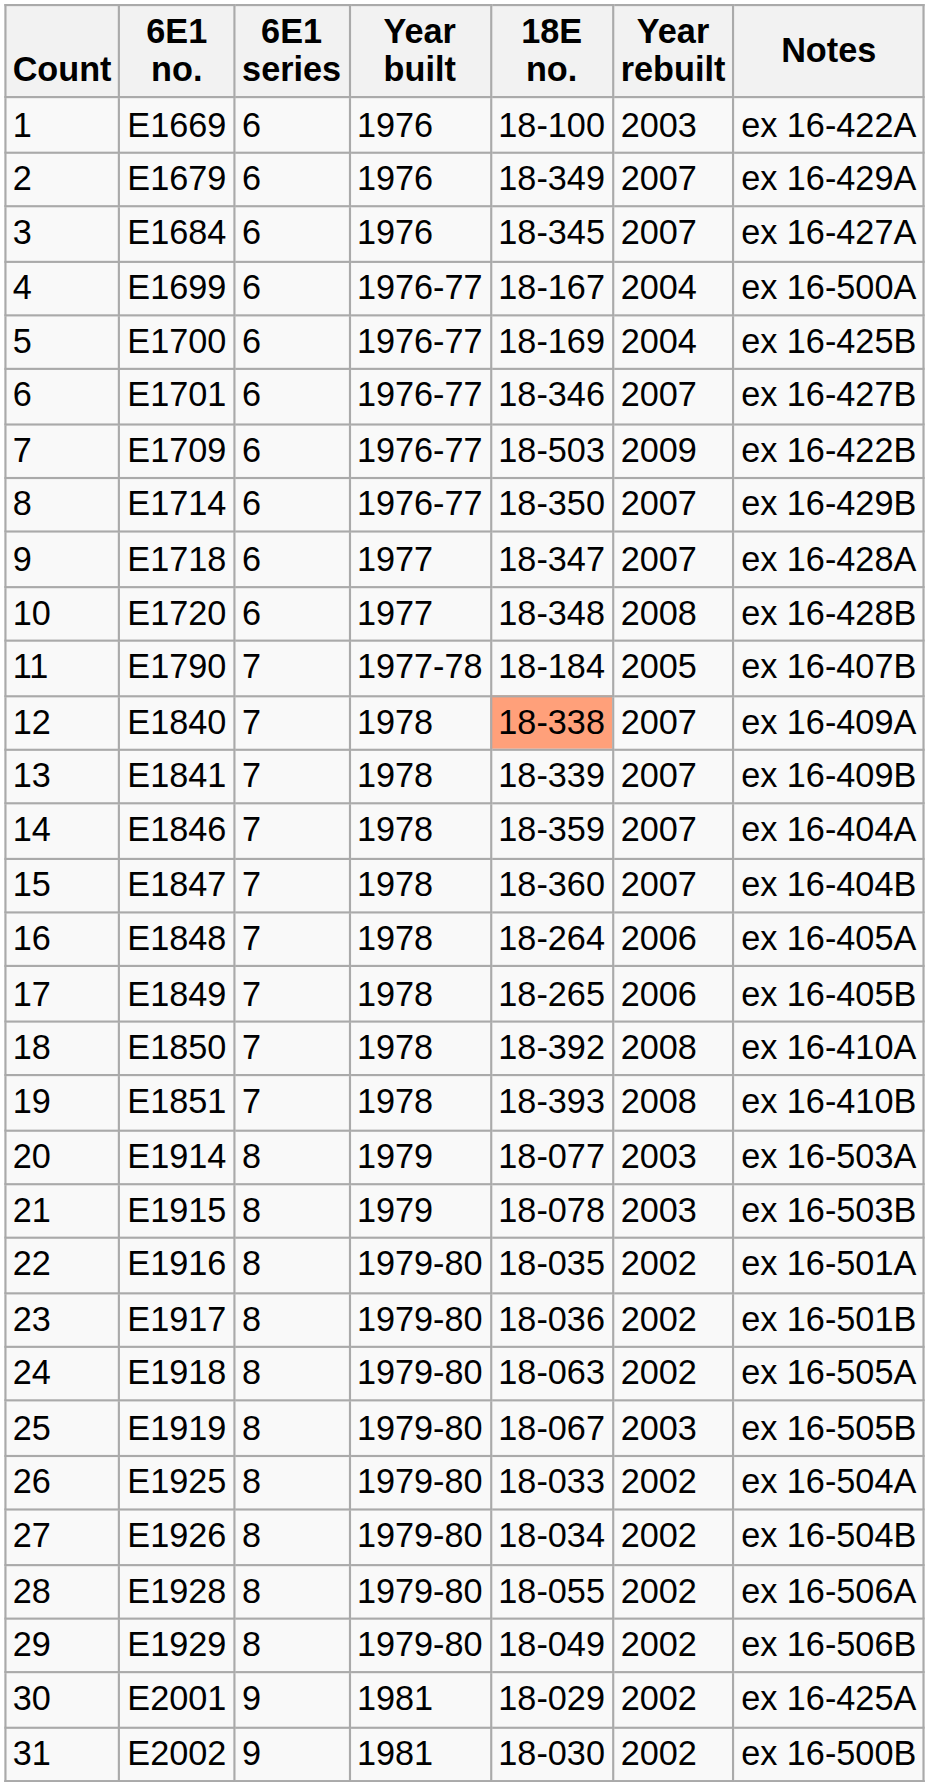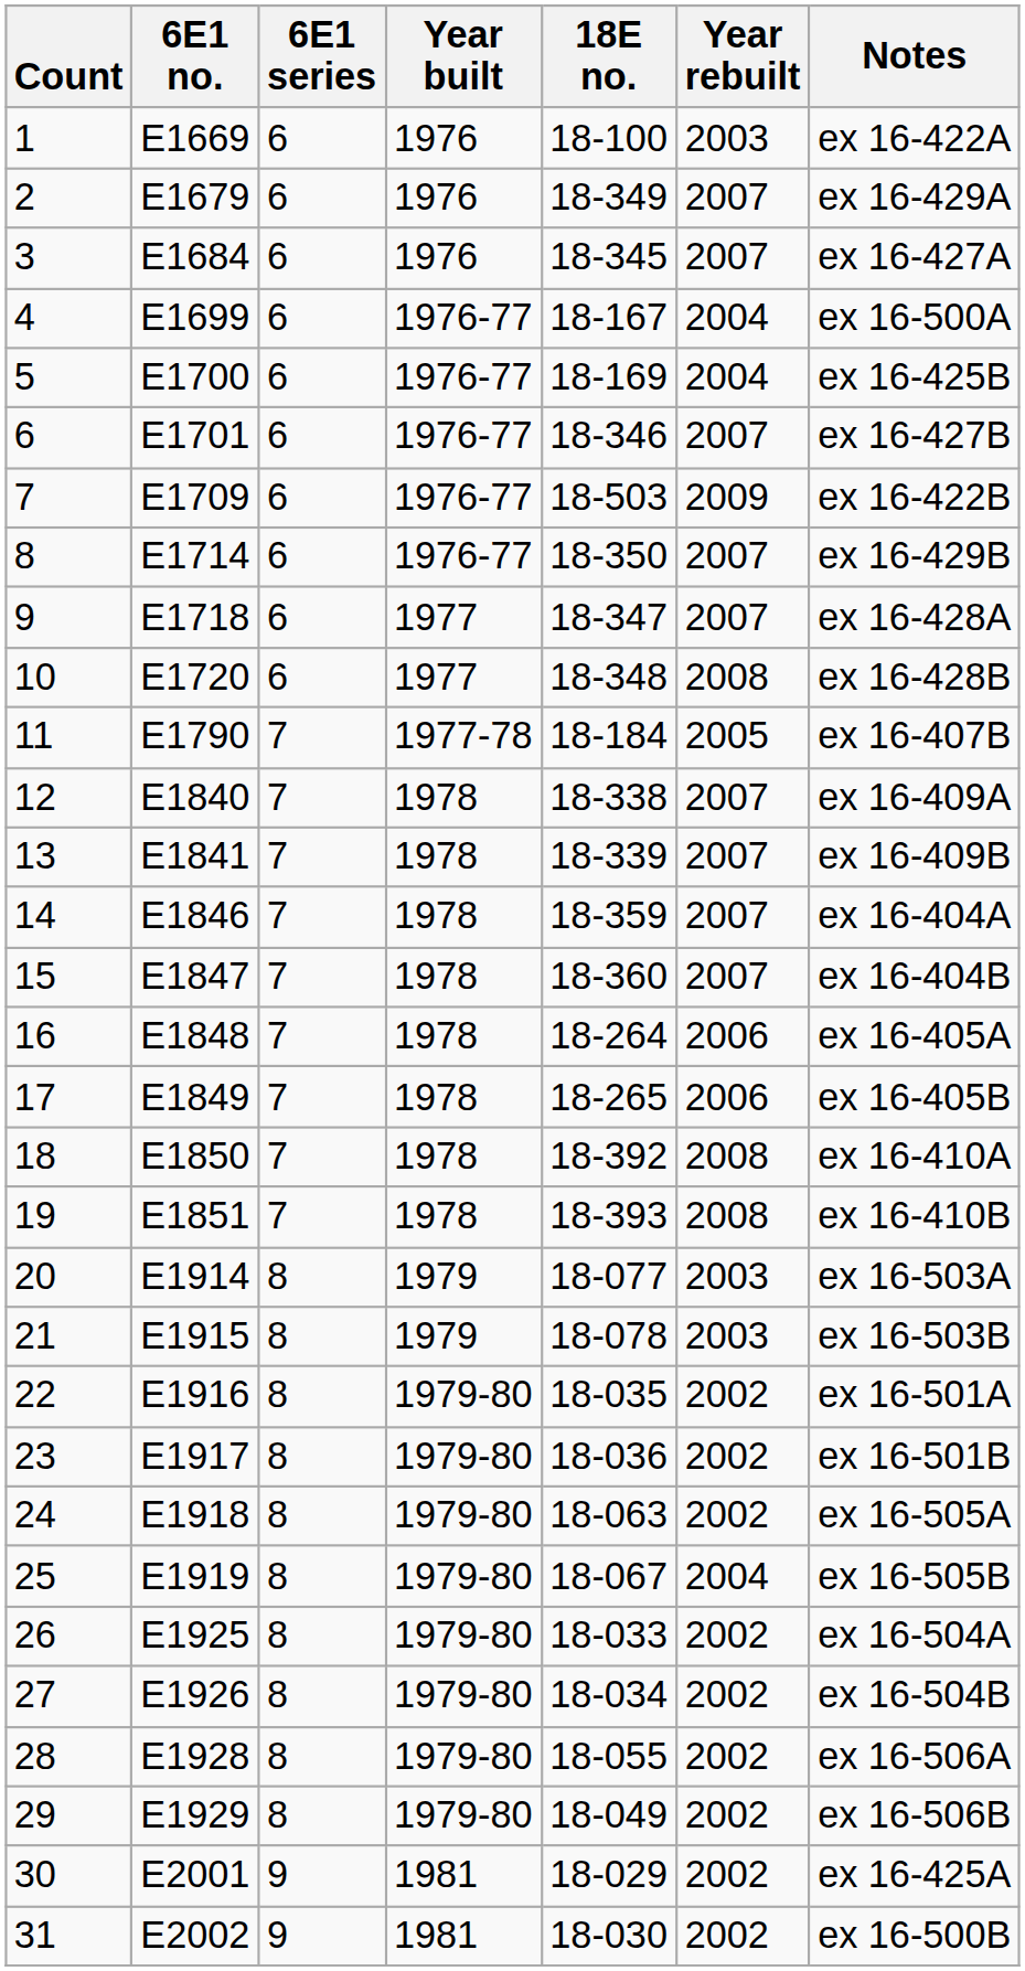 <table class="wikitable collapsible collapsed sortable" style="margin:0.5em auto; font-size:100%;">
 <tr>
 <th><br>Count</th>
 <th>6E1<br>no.</th>
 <th>6E1<br>series</th>
 <th>Year<br>built</th>
 <th>18E<br>no.</th>
 <th>Year<br>rebuilt</th>
 <th>Notes</th>
 </tr>
 <tr>
 <td>1</td>
 <td>E1669</td>
 <td>6</td>
 <td>1976</td>
 <td>18-100</td>
 <td>2003</td>
 <td>ex 16-422A</td>
 </tr>
 <tr>
 <td>2</td>
 <td>E1679</td>
 <td>6</td>
 <td>1976</td>
 <td>18-349</td>
 <td>2007</td>
 <td>ex 16-429A</td>
 </tr>
 <tr>
 <td>3</td>
 <td>E1684</td>
 <td>6</td>
 <td>1976</td>
 <td>18-345</td>
 <td>2007</td>
 <td>ex 16-427A</td>
 </tr>
 <tr>
 <td>4</td>
 <td>E1699</td>
 <td>6</td>
 <td>1976-77</td>
 <td>18-167</td>
 <td>2004</td>
 <td>ex 16-500A</td>
 </tr>
 <tr>
 <td>5</td>
 <td>E1700</td>
 <td>6</td>
 <td>1976-77</td>
 <td>18-169</td>
 <td>2004</td>
 <td>ex 16-425B</td>
 </tr>
 <tr>
 <td>6</td>
 <td>E1701</td>
 <td>6</td>
 <td>1976-77</td>
 <td>18-346</td>
 <td>2007</td>
 <td>ex 16-427B</td>
 </tr>
 <tr>
 <td>7</td>
 <td>E1709</td>
 <td>6</td>
 <td>1976-77</td>
 <td>18-503</td>
 <td>2009</td>
 <td>ex 16-422B</td>
 </tr>
 <tr>
 <td>8</td>
 <td>E1714</td>
 <td>6</td>
 <td>1976-77</td>
 <td>18-350</td>
 <td>2007</td>
 <td>ex 16-429B</td>
 </tr>
 <tr>
 <td>9</td>
 <td>E1718</td>
 <td>6</td>
 <td>1977</td>
 <td>18-347</td>
 <td>2007</td>
 <td>ex 16-428A</td>
 </tr>
 <tr>
 <td>10</td>
 <td>E1720</td>
 <td>6</td>
 <td>1977</td>
 <td>18-348</td>
 <td>2008</td>
 <td>ex 16-428B</td>
 </tr>
 <tr>
 <td>11</td>
 <td>E1790</td>
 <td>7</td>
 <td>1977-78</td>
 <td>18-184</td>
 <td>2005</td>
 <td>ex 16-407B</td>
 </tr>
 <tr>
 <td>12</td>
 <td>E1840</td>
 <td>7</td>
 <td>1978</td>
-<td style="background: lightsalmon;">18-338</td>
+<td>18-338</td>
 <td>2007</td>
 <td>ex 16-409A</td>
 </tr>
 <tr>
 <td>13</td>
 <td>E1841</td>
 <td>7</td>
 <td>1978</td>
 <td>18-339</td>
 <td>2007</td>
 <td>ex 16-409B</td>
 </tr>
 <tr>
 <td>14</td>
 <td>E1846</td>
 <td>7</td>
 <td>1978</td>
 <td>18-359</td>
 <td>2007</td>
 <td>ex 16-404A</td>
 </tr>
 <tr>
 <td>15</td>
 <td>E1847</td>
 <td>7</td>
 <td>1978</td>
 <td>18-360</td>
 <td>2007</td>
 <td>ex 16-404B</td>
 </tr>
 <tr>
 <td>16</td>
 <td>E1848</td>
 <td>7</td>
 <td>1978</td>
 <td>18-264</td>
 <td>2006</td>
 <td>ex 16-405A</td>
 </tr>
 <tr>
 <td>17</td>
 <td>E1849</td>
 <td>7</td>
 <td>1978</td>
 <td>18-265</td>
 <td>2006</td>
 <td>ex 16-405B</td>
 </tr>
 <tr>
 <td>18</td>
 <td>E1850</td>
 <td>7</td>
 <td>1978</td>
 <td>18-392</td>
 <td>2008</td>
 <td>ex 16-410A</td>
 </tr>
 <tr>
 <td>19</td>
 <td>E1851</td>
 <td>7</td>
 <td>1978</td>
 <td>18-393</td>
 <td>2008</td>
 <td>ex 16-410B</td>
 </tr>
 <tr>
 <td>20</td>
 <td>E1914</td>
 <td>8</td>
 <td>1979</td>
 <td>18-077</td>
 <td>2003</td>
 <td>ex 16-503A</td>
 </tr>
 <tr>
 <td>21</td>
 <td>E1915</td>
 <td>8</td>
 <td>1979</td>
 <td>18-078</td>
 <td>2003</td>
 <td>ex 16-503B</td>
 </tr>
 <tr>
 <td>22</td>
 <td>E1916</td>
 <td>8</td>
 <td>1979-80</td>
 <td>18-035</td>
 <td>2002</td>
 <td>ex 16-501A</td>
 </tr>
 <tr>
 <td>23</td>
 <td>E1917</td>
 <td>8</td>
 <td>1979-80</td>
 <td>18-036</td>
 <td>2002</td>
 <td>ex 16-501B</td>
 </tr>
 <tr>
 <td>24</td>
 <td>E1918</td>
 <td>8</td>
 <td>1979-80</td>
 <td>18-063</td>
 <td>2002</td>
 <td>ex 16-505A</td>
 </tr>
 <tr>
 <td>25</td>
 <td>E1919</td>
 <td>8</td>
 <td>1979-80</td>
 <td>18-067</td>
-<td>2003</td>
+<td>2004</td>
 <td>ex 16-505B</td>
 </tr>
 <tr>
 <td>26</td>
 <td>E1925</td>
 <td>8</td>
 <td>1979-80</td>
 <td>18-033</td>
 <td>2002</td>
 <td>ex 16-504A</td>
 </tr>
 <tr>
 <td>27</td>
 <td>E1926</td>
 <td>8</td>
 <td>1979-80</td>
 <td>18-034</td>
 <td>2002</td>
 <td>ex 16-504B</td>
 </tr>
 <tr>
 <td>28</td>
 <td>E1928</td>
 <td>8</td>
 <td>1979-80</td>
 <td>18-055</td>
 <td>2002</td>
 <td>ex 16-506A</td>
 </tr>
 <tr>
 <td>29</td>
 <td>E1929</td>
 <td>8</td>
 <td>1979-80</td>
 <td>18-049</td>
 <td>2002</td>
 <td>ex 16-506B</td>
 </tr>
 <tr>
 <td>30</td>
 <td>E2001</td>
 <td>9</td>
 <td>1981</td>
 <td>18-029</td>
 <td>2002</td>
 <td>ex 16-425A</td>
 </tr>
 <tr>
 <td>31</td>
 <td>E2002</td>
 <td>9</td>
 <td>1981</td>
 <td>18-030</td>
 <td>2002</td>
 <td>ex 16-500B</td>
 </tr>
 <tr>
 </tr>
 </table>
